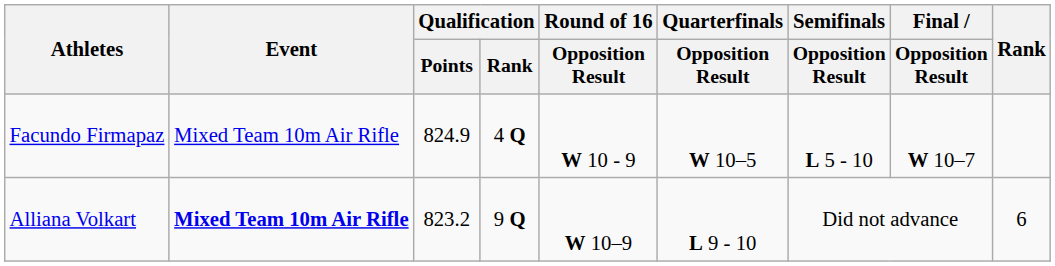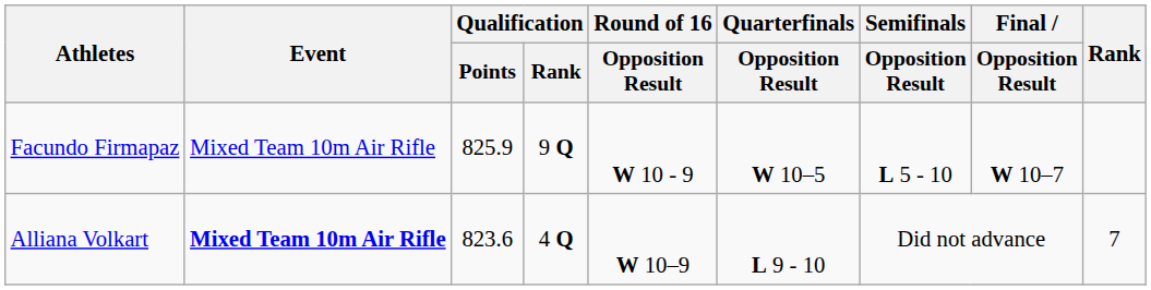 <table class="wikitable" style="font-size:90%;">
 <tr>
 <th rowspan=2>Athletes</th>
 <th rowspan=2>Event</th>
 <th colspan=2>Qualification</th>
 <th>Round of 16</th>
 <th>Quarterfinals</th>
 <th>Semifinals</th>
 <th>Final / </th>
 <th rowspan=2>Rank</th>
 </tr>
 <tr style="font-size:95%">
 <th>Points</th>
 <th>Rank</th>
 <th>Opposition<br>Result</th>
 <th>Opposition<br>Result</th>
 <th>Opposition<br>Result</th>
 <th>Opposition<br>Result</th>
 </tr>
 <tr align=center>
 <td align=left><a href='#'>Facundo Firmapaz</a><br></td>
 <td align=left><a href='#'>Mixed Team 10m Air Rifle</a></td>
-<td>824.9</td>
-<td>4 <strong>Q</strong></td>
+<td>825.9</td>
+<td>9 <strong>Q</strong></td>
 <td><br><br><strong>W</strong> 10 - 9</td>
 <td><br> <br><strong>W</strong> 10–5</td>
 <td><br><br><strong>L</strong> 5 - 10</td>
 <td><br><br><strong>W</strong> 10–7</td>
 <td></td>
 </tr>
 <tr align=center>
 <td align=left><a href='#'>Alliana Volkart</a><br></td>
 <td align=left><strong><a href='#'>Mixed Team 10m Air Rifle</a></strong></td>
-<td>823.2</td>
-<td>9 <strong>Q</strong></td>
+<td>823.6</td>
+<td>4 <strong>Q</strong></td>
 <td><br><br><strong>W</strong> 10–9</td>
 <td><br><br><strong>L</strong> 9 - 10</td>
 <td colspan=2>Did not advance</td>
-<td>6</td>
+<td>7</td>
 </tr>
 </table>
